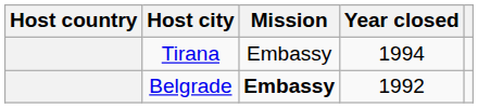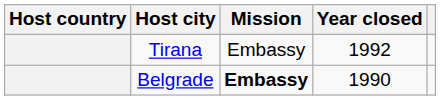 <table class="wikitable plainrowheaders" style="text-align:center;">
 <tr>
 <th scope="col">Host country</th>
 <th scope="col">Host city</th>
 <th scope="col">Mission</th>
 <th scope="col">Year closed</th>
 <th scope="col"></th>
 </tr>
 <tr>
 <th scope="row"></th>
 <td><a href='#'>Tirana</a></td>
 <td>Embassy</td>
-<td>1994</td>
+<td>1992</td>
 <td></td>
 </tr>
 <tr>
 <th scope="row"></th>
 <td><a href='#'>Belgrade</a></td>
 <td><strong>Embassy</strong></td>
-<td>1992</td>
+<td>1990</td>
 <td></td>
 </tr>
 </table>
